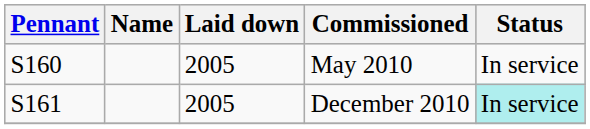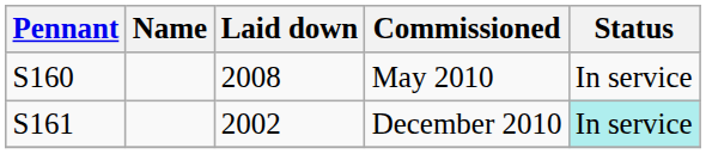 <table class="wikitable">
 <tr>
 <th><a href='#'>Pennant</a></th>
 <th>Name</th>
 <th>Laid down</th>
 <th>Commissioned</th>
 <th>Status</th>
 </tr>
 <tr>
 <td>S160</td>
 <td></td>
-<td>2005</td>
+<td>2008</td>
 <td>May 2010</td>
 <td>In service</td>
 </tr>
 <tr>
 <td>S161</td>
 <td></td>
-<td>2005</td>
+<td>2002</td>
 <td>December 2010</td>
 <td style="background: paleturquoise;">In service</td>
 </tr>
 <tr>
 </tr>
 </table>
